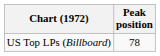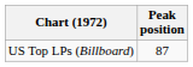 <table class="wikitable">
 <tr>
 <th>Chart (1972)</th>
 <th>Peak<br>position</th>
 </tr>
 <tr>
 <td>US Top LPs (<em>Billboard</em>)</td>
-<td align="center">78</td>
+<td align="center">87</td>
 </tr>
 </table>
